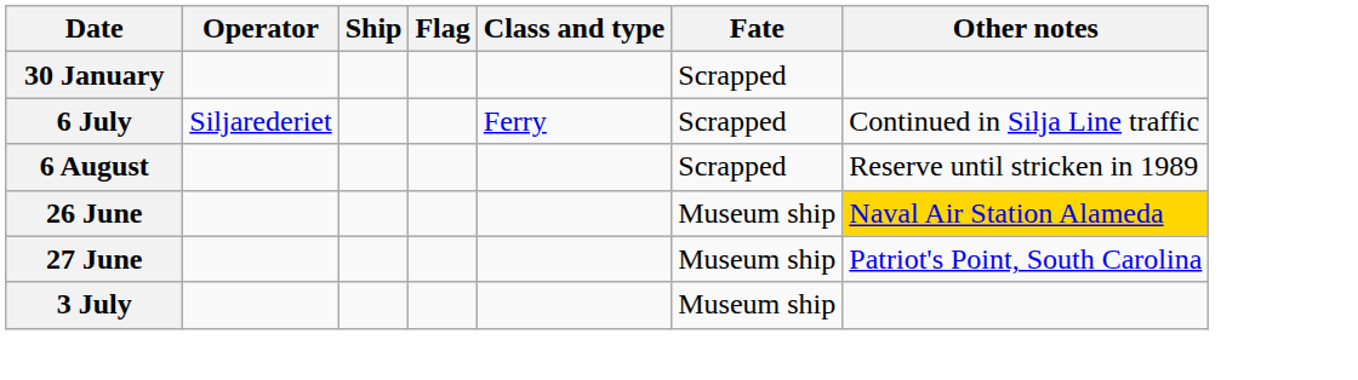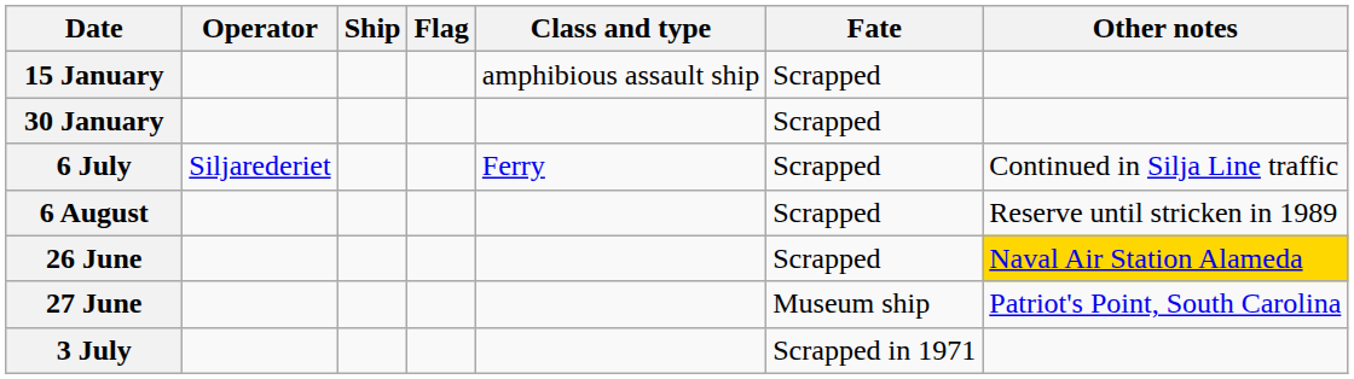 <table Class="wikitable">
 <tr>
 <th width="90">Date</th>
 <th>Operator</th>
 <th>Ship</th>
 <th>Flag</th>
 <th>Class and type</th>
 <th>Fate</th>
 <th>Other notes</th>
+</tr>
+<tr ---->
+<th>15 January</th>
+<td></td>
+<td><strong></strong></td>
+<td></td>
+<td> amphibious assault ship</td>
+<td>Scrapped</td>
+<td></td>
 </tr>
 <tr ---->
 <th>30 January</th>
 <td></td>
 <td><strong></strong></td>
 <td></td>
 <td></td>
 <td>Scrapped</td>
 <td></td>
 </tr>
 <tr ---->
 <th>6 July</th>
 <td><a href='#'>Siljarederiet</a></td>
 <td><strong></strong></td>
 <td></td>
 <td><a href='#'>Ferry</a></td>
 <td>Scrapped</td>
 <td>Continued in <a href='#'>Silja Line</a> traffic</td>
 </tr>
 <tr ---->
 <th>6 August</th>
 <td></td>
 <td><strong></strong></td>
 <td></td>
 <td></td>
 <td>Scrapped</td>
 <td>Reserve until stricken in 1989</td>
 </tr>
 <tr ---->
 <th>26 June</th>
 <td></td>
 <td><strong></strong></td>
 <td></td>
 <td></td>
-<td>Museum ship</td>
+<td>Scrapped</td>
 <td style="background: gold;"><a href='#'>Naval Air Station Alameda</a></td>
 </tr>
 <tr ---->
 <th>27 June</th>
 <td></td>
 <td><strong></strong></td>
 <td></td>
 <td></td>
 <td>Museum ship</td>
 <td><a href='#'>Patriot's Point, South Carolina</a></td>
 </tr>
 <tr ---->
 <th>3 July</th>
 <td></td>
 <td><strong></strong></td>
 <td></td>
 <td></td>
-<td>Museum ship</td>
+<td>Scrapped in 1971</td>
 <td></td>
 </tr>
 </table>
